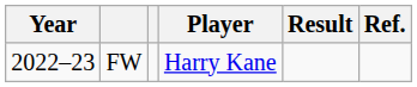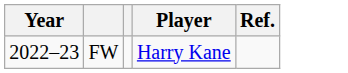 <table class="wikitable sortable" style="text-align:center">
 <tr>
 <th>Year</th>
 <th></th>
 <th></th>
 <th>Player</th>
-<th>Result</th>
 <th class="unsortable">Ref.</th>
 </tr>
 <tr>
 <td>2022–23</td>
 <td>FW</td>
 <td></td>
 <td data-sort-value="Kane, Harry"><a href='#'>Harry Kane</a></td>
 <td></td>
-<td></td>
 </tr>
 </table>
